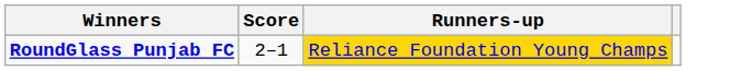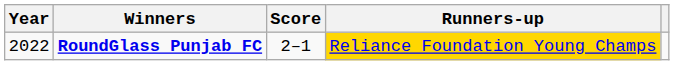 <table class="wikitable" style="text-align:center;">
 <tr>
+<th scope="col">Year</th>
 <th scope="col">Winners</th>
 <th scope="col">Score</th>
 <th scope="col">Runners-up</th>
 <th scope="col"></th>
 </tr>
 <tr>
+<td>2022</td>
 <td><strong><a href='#'>RoundGlass Punjab FC</a></strong></td>
 <td>2–1</td>
 <td style="background: gold;"><a href='#'>Reliance Foundation Young Champs</a></td>
 <td></td>
 </tr>
 </table>
